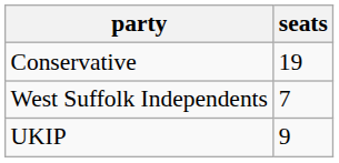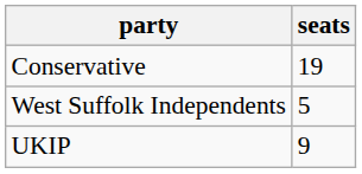 <table class=wikitable>
 <tr>
 <th>party</th>
 <th>seats</th>
 </tr>
 <tr>
 <td>Conservative</td>
 <td>19</td>
 </tr>
 <tr>
 <td>West Suffolk Independents</td>
-<td>7</td>
+<td>5</td>
 </tr>
 <tr>
 <td>UKIP</td>
 <td>9</td>
 </tr>
 </table>
